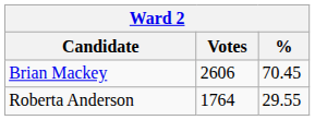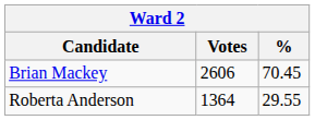 <table class="wikitable">
 <tr>
 <th colspan="3"><a href='#'>Ward 2</a></th>
 </tr>
 <tr>
 <th style="width: 170px">Candidate</th>
 <th style="width: 50px">Votes</th>
 <th style="width: 40px">%</th>
 </tr>
 <tr>
 <td><a href='#'>Brian Mackey</a></td>
 <td>2606</td>
 <td>70.45</td>
 </tr>
 <tr>
 <td>Roberta Anderson</td>
-<td>1764</td>
+<td>1364</td>
 <td>29.55</td>
 </tr>
 </table>
